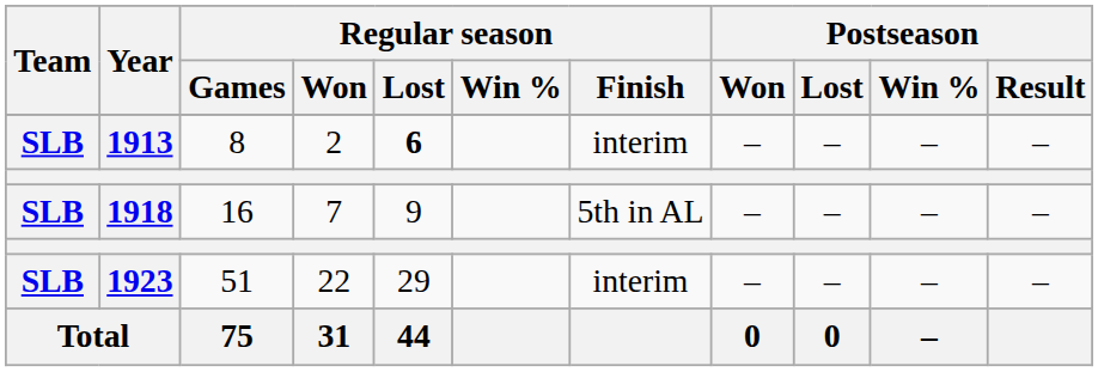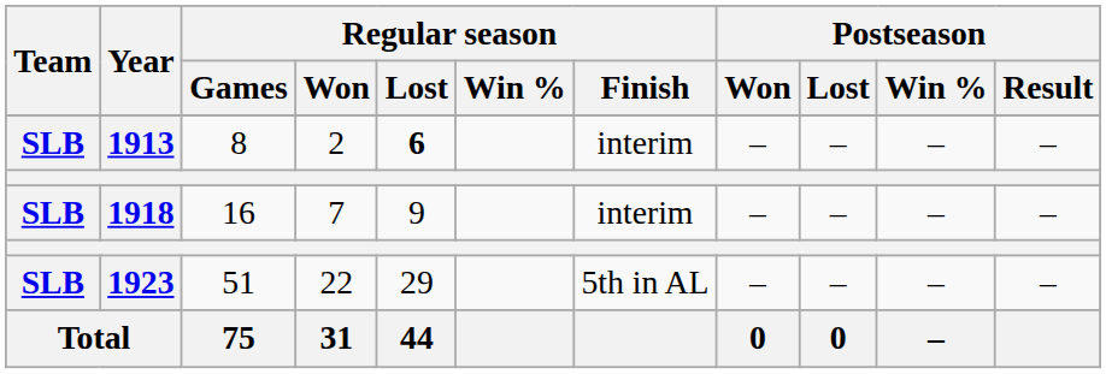 <table class="wikitable" style="font-size: 95%; text-align:center;">
 <tr>
 <th rowspan="2">Team</th>
 <th rowspan="2">Year</th>
 <th colspan="5">Regular season</th>
 <th colspan="4">Postseason</th>
 </tr>
 <tr>
 <th>Games</th>
 <th>Won</th>
 <th>Lost</th>
 <th>Win %</th>
 <th>Finish</th>
 <th>Won</th>
 <th>Lost</th>
 <th>Win %</th>
 <th>Result</th>
 </tr>
 <tr>
 </tr>
 <tr>
 <th><a href='#'>SLB</a></th>
 <th><a href='#'>1913</a></th>
 <td>8</td>
 <td>2</td>
 <td><strong>6</strong></td>
 <td></td>
 <td>interim</td>
 <td>–</td>
 <td>–</td>
 <td>–</td>
 <td>–</td>
 </tr>
 <tr>
 <th colspan="11"></th>
 </tr>
 <tr>
 <th><a href='#'>SLB</a></th>
 <th><a href='#'>1918</a></th>
 <td>16</td>
 <td>7</td>
 <td>9</td>
 <td></td>
-<td>5th in AL</td>
+<td>interim</td>
 <td>–</td>
 <td>–</td>
 <td>–</td>
 <td>–</td>
 </tr>
 <tr>
 <th colspan="11"></th>
 </tr>
 <tr>
 <th><a href='#'>SLB</a></th>
 <th><a href='#'>1923</a></th>
 <td>51</td>
 <td>22</td>
 <td>29</td>
 <td></td>
-<td>interim</td>
+<td>5th in AL</td>
 <td>–</td>
 <td>–</td>
 <td>–</td>
 <td>–</td>
 </tr>
 <tr>
 <th colspan="2">Total</th>
 <th>75</th>
 <th>31</th>
 <th>44</th>
 <th></th>
 <th></th>
 <th>0</th>
 <th>0</th>
 <th>–</th>
 <th></th>
 </tr>
 </table>
